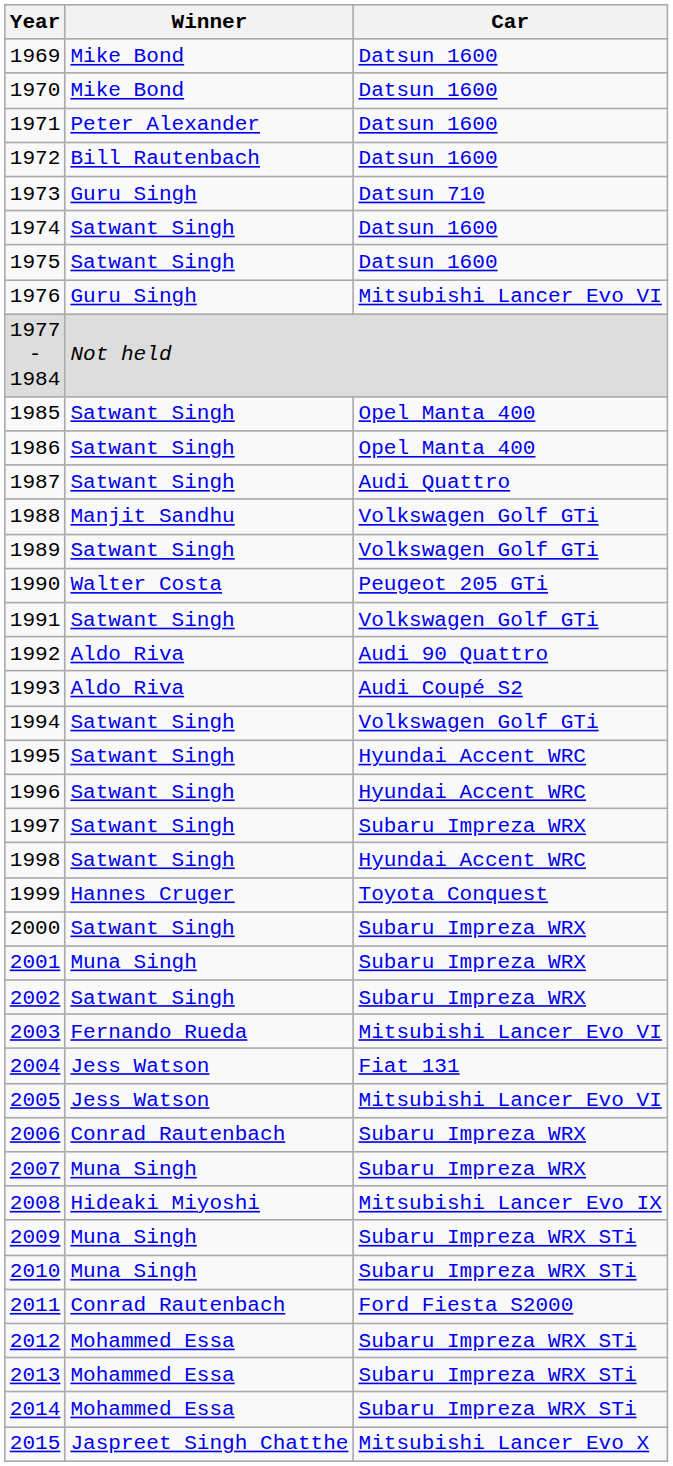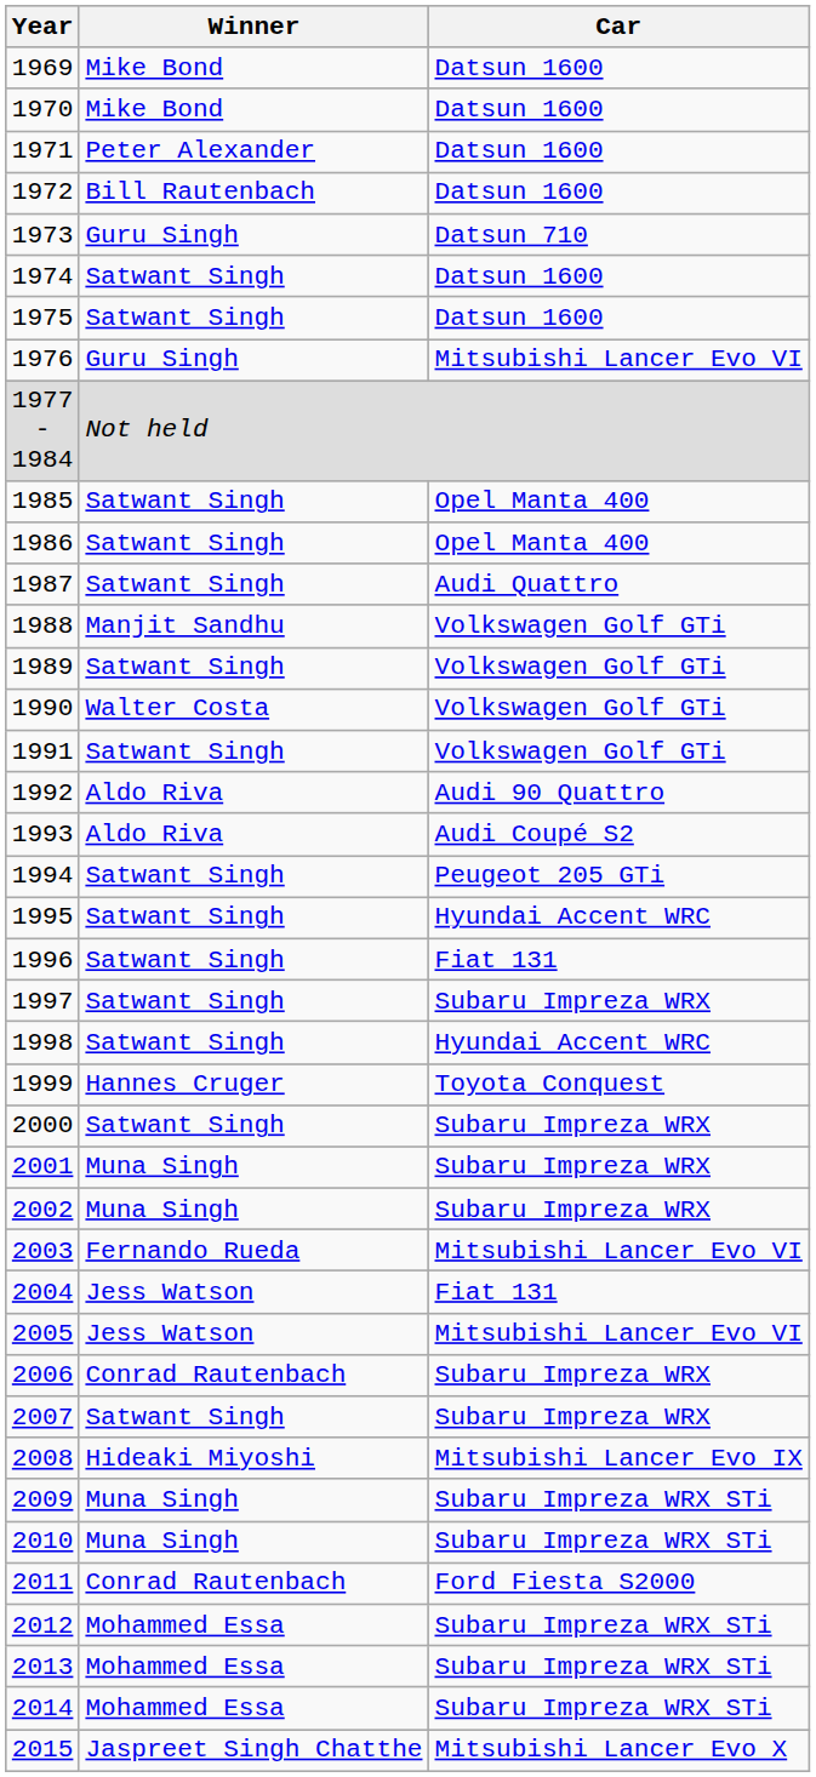 <table class="wikitable">
 <tr>
 <th>Year</th>
 <th>Winner</th>
 <th>Car</th>
 </tr>
 <tr>
 <td>1969</td>
 <td> <a href='#'>Mike Bond</a></td>
 <td><a href='#'>Datsun 1600</a></td>
 </tr>
 <tr>
 <td>1970</td>
 <td> <a href='#'>Mike Bond</a></td>
 <td><a href='#'>Datsun 1600</a></td>
 </tr>
 <tr>
 <td>1971</td>
 <td> <a href='#'>Peter Alexander</a></td>
 <td><a href='#'>Datsun 1600</a></td>
 </tr>
 <tr>
 <td>1972</td>
 <td> <a href='#'>Bill Rautenbach</a></td>
 <td><a href='#'>Datsun 1600</a></td>
 </tr>
 <tr>
 <td>1973</td>
 <td> <a href='#'>Guru Singh</a></td>
 <td><a href='#'>Datsun 710</a></td>
 </tr>
 <tr>
 <td>1974</td>
 <td> <a href='#'>Satwant Singh</a></td>
 <td><a href='#'>Datsun 1600</a></td>
 </tr>
 <tr>
 <td>1975</td>
 <td> <a href='#'>Satwant Singh</a></td>
 <td><a href='#'>Datsun 1600</a></td>
 </tr>
 <tr>
 <td>1976</td>
 <td> <a href='#'>Guru Singh</a></td>
 <td><a href='#'>Mitsubishi Lancer Evo VI</a></td>
 </tr>
 <tr style="background:#DDDDDD;">
 <td align=center>1977<br>-<br>1984</td>
 <td COLSPAN=3><em>Not held</em></td>
 </tr>
 <tr>
 <td>1985</td>
 <td> <a href='#'>Satwant Singh</a></td>
 <td><a href='#'>Opel Manta 400</a></td>
 </tr>
 <tr>
 <td>1986</td>
 <td> <a href='#'>Satwant Singh</a></td>
 <td><a href='#'>Opel Manta 400</a></td>
 </tr>
 <tr>
 <td>1987</td>
 <td> <a href='#'>Satwant Singh</a></td>
 <td><a href='#'>Audi Quattro</a></td>
 </tr>
 <tr>
 <td>1988</td>
 <td> <a href='#'>Manjit Sandhu</a></td>
 <td><a href='#'>Volkswagen Golf GTi</a></td>
 </tr>
 <tr>
 <td>1989</td>
 <td> <a href='#'>Satwant Singh</a></td>
 <td><a href='#'>Volkswagen Golf GTi</a></td>
 </tr>
 <tr>
 <td>1990</td>
 <td> <a href='#'>Walter Costa</a></td>
-<td><a href='#'>Peugeot 205 GTi</a></td>
+<td><a href='#'>Volkswagen Golf GTi</a></td>
 </tr>
 <tr>
 <td>1991</td>
 <td> <a href='#'>Satwant Singh</a></td>
 <td><a href='#'>Volkswagen Golf GTi</a></td>
 </tr>
 <tr>
 <td>1992</td>
 <td> <a href='#'>Aldo Riva</a></td>
 <td><a href='#'>Audi 90 Quattro</a></td>
 </tr>
 <tr>
 <td>1993</td>
 <td> <a href='#'>Aldo Riva</a></td>
 <td><a href='#'>Audi Coupé S2</a></td>
 </tr>
 <tr>
 <td>1994</td>
 <td> <a href='#'>Satwant Singh</a></td>
-<td><a href='#'>Volkswagen Golf GTi</a></td>
+<td><a href='#'>Peugeot 205 GTi</a></td>
 </tr>
 <tr>
 <td>1995</td>
 <td> <a href='#'>Satwant Singh</a></td>
 <td><a href='#'>Hyundai Accent WRC</a></td>
 </tr>
 <tr>
 <td>1996</td>
 <td> <a href='#'>Satwant Singh</a></td>
-<td><a href='#'>Hyundai Accent WRC</a></td>
+<td><a href='#'>Fiat 131</a></td>
 </tr>
 <tr>
 <td>1997</td>
 <td> <a href='#'>Satwant Singh</a></td>
 <td><a href='#'>Subaru Impreza WRX</a></td>
 </tr>
 <tr>
 <td>1998</td>
 <td> <a href='#'>Satwant Singh</a></td>
 <td><a href='#'>Hyundai Accent WRC</a></td>
 </tr>
 <tr>
 <td>1999</td>
 <td> <a href='#'>Hannes Cruger</a></td>
 <td><a href='#'>Toyota Conquest</a></td>
 </tr>
 <tr>
 <td>2000</td>
 <td> <a href='#'>Satwant Singh</a></td>
 <td><a href='#'>Subaru Impreza WRX</a></td>
 </tr>
 <tr>
 <td><a href='#'>2001</a></td>
 <td> <a href='#'>Muna Singh</a></td>
 <td><a href='#'>Subaru Impreza WRX</a></td>
 </tr>
 <tr>
 <td><a href='#'>2002</a></td>
-<td> <a href='#'>Satwant Singh</a></td>
+<td> <a href='#'>Muna Singh</a></td>
 <td><a href='#'>Subaru Impreza WRX</a></td>
 </tr>
 <tr>
 <td><a href='#'>2003</a></td>
 <td> <a href='#'>Fernando Rueda</a></td>
 <td><a href='#'>Mitsubishi Lancer Evo VI</a></td>
 </tr>
 <tr>
 <td><a href='#'>2004</a></td>
 <td> <a href='#'>Jess Watson</a></td>
 <td><a href='#'>Fiat 131</a></td>
 </tr>
 <tr>
 <td><a href='#'>2005</a></td>
 <td> <a href='#'>Jess Watson</a></td>
 <td><a href='#'>Mitsubishi Lancer Evo VI</a></td>
 </tr>
 <tr>
 <td><a href='#'>2006</a></td>
 <td> <a href='#'>Conrad Rautenbach</a></td>
 <td><a href='#'>Subaru Impreza WRX</a></td>
 </tr>
 <tr>
 <td><a href='#'>2007</a></td>
-<td> <a href='#'>Muna Singh</a></td>
+<td> <a href='#'>Satwant Singh</a></td>
 <td><a href='#'>Subaru Impreza WRX</a></td>
 </tr>
 <tr>
 <td><a href='#'>2008</a></td>
 <td> <a href='#'>Hideaki Miyoshi</a></td>
 <td><a href='#'>Mitsubishi Lancer Evo IX</a></td>
 </tr>
 <tr>
 <td><a href='#'>2009</a></td>
 <td> <a href='#'>Muna Singh</a></td>
 <td><a href='#'>Subaru Impreza WRX STi</a></td>
 </tr>
 <tr>
 <td><a href='#'>2010</a></td>
 <td> <a href='#'>Muna Singh</a></td>
 <td><a href='#'>Subaru Impreza WRX STi</a></td>
 </tr>
 <tr>
 <td><a href='#'>2011</a></td>
 <td> <a href='#'>Conrad Rautenbach</a></td>
 <td><a href='#'>Ford Fiesta S2000</a></td>
 </tr>
 <tr>
 <td><a href='#'>2012</a></td>
 <td> <a href='#'>Mohammed Essa</a></td>
 <td><a href='#'>Subaru Impreza WRX STi</a></td>
 </tr>
 <tr>
 <td><a href='#'>2013</a></td>
 <td> <a href='#'>Mohammed Essa</a></td>
 <td><a href='#'>Subaru Impreza WRX STi</a></td>
 </tr>
 <tr>
 <td><a href='#'>2014</a></td>
 <td> <a href='#'>Mohammed Essa</a></td>
 <td><a href='#'>Subaru Impreza WRX STi</a></td>
 </tr>
 <tr>
 <td><a href='#'>2015</a></td>
 <td> <a href='#'>Jaspreet Singh Chatthe</a></td>
 <td><a href='#'>Mitsubishi Lancer Evo X</a></td>
 </tr>
 </table>
